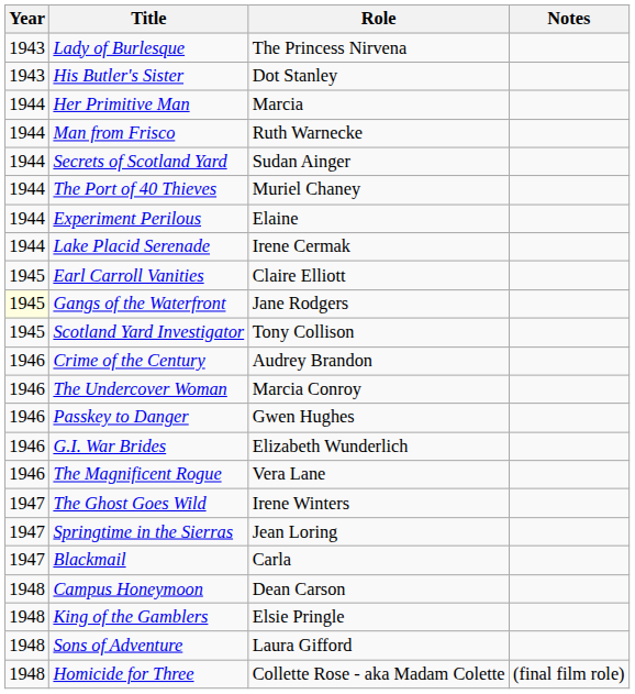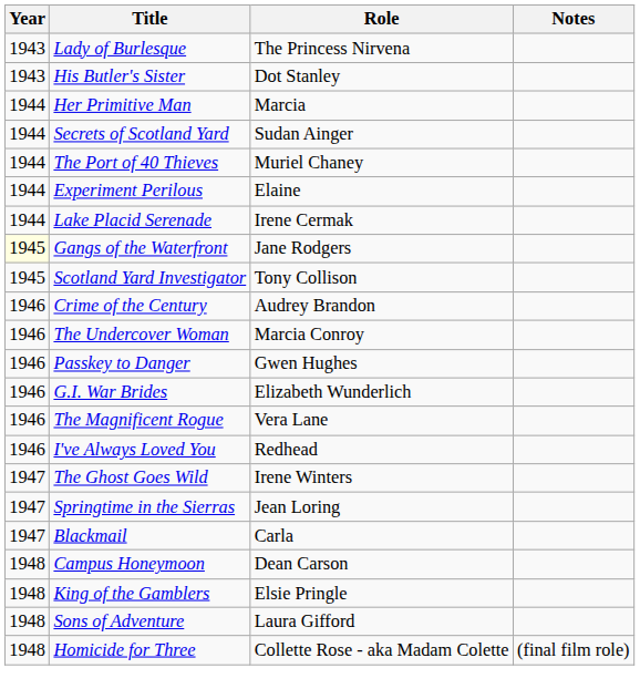 <table class="wikitable">
 <tr>
 <th>Year</th>
 <th>Title</th>
 <th>Role</th>
 <th>Notes</th>
 </tr>
 <tr>
 <td>1943</td>
 <td><em><a href='#'>Lady of Burlesque</a></em></td>
 <td>The Princess Nirvena</td>
 <td></td>
 </tr>
 <tr>
 <td>1943</td>
 <td><em><a href='#'>His Butler's Sister</a></em></td>
 <td>Dot Stanley</td>
 <td></td>
 </tr>
 <tr>
 <td>1944</td>
 <td><em><a href='#'>Her Primitive Man</a></em></td>
 <td>Marcia</td>
 <td></td>
 </tr>
 <tr>
 <td>1944</td>
-<td><em><a href='#'>Man from Frisco</a></em></td>
-<td>Ruth Warnecke</td>
-<td></td>
-</tr>
-<tr>
-<td>1944</td>
 <td><em><a href='#'>Secrets of Scotland Yard</a></em></td>
 <td>Sudan Ainger</td>
 <td></td>
 </tr>
 <tr>
 <td>1944</td>
 <td><em><a href='#'>The Port of 40 Thieves</a></em></td>
 <td>Muriel Chaney</td>
 <td></td>
 </tr>
 <tr>
 <td>1944</td>
 <td><em><a href='#'>Experiment Perilous</a></em></td>
 <td>Elaine</td>
 <td></td>
 </tr>
 <tr>
 <td>1944</td>
 <td><em><a href='#'>Lake Placid Serenade</a></em></td>
 <td>Irene Cermak</td>
-<td></td>
-</tr>
-<tr>
-<td>1945</td>
-<td><em><a href='#'>Earl Carroll Vanities</a></em></td>
-<td>Claire Elliott</td>
 <td></td>
 </tr>
 <tr>
 <td style="background: lightyellow;">1945</td>
 <td><em><a href='#'>Gangs of the Waterfront</a></em></td>
 <td>Jane Rodgers</td>
 <td></td>
 </tr>
 <tr>
 <td>1945</td>
 <td><em><a href='#'>Scotland Yard Investigator</a></em></td>
 <td>Tony Collison</td>
 <td></td>
 </tr>
 <tr>
 <td>1946</td>
 <td><em><a href='#'>Crime of the Century</a></em></td>
 <td>Audrey Brandon</td>
 <td></td>
 </tr>
 <tr>
 <td>1946</td>
 <td><em><a href='#'>The Undercover Woman</a></em></td>
 <td>Marcia Conroy</td>
 <td></td>
 </tr>
 <tr>
 <td>1946</td>
 <td><em><a href='#'>Passkey to Danger</a></em></td>
 <td>Gwen Hughes</td>
 <td></td>
 </tr>
 <tr>
 <td>1946</td>
 <td><em><a href='#'>G.I. War Brides</a></em></td>
 <td>Elizabeth Wunderlich</td>
 <td></td>
 </tr>
 <tr>
 <td>1946</td>
 <td><em><a href='#'>The Magnificent Rogue</a></em></td>
 <td>Vera Lane</td>
 <td></td>
 </tr>
 <tr>
+<td>1946</td>
+<td><em><a href='#'>I've Always Loved You</a></em></td>
+<td>Redhead</td>
+<td></td>
+</tr>
+<tr>
 <td>1947</td>
 <td><em><a href='#'>The Ghost Goes Wild</a></em></td>
 <td>Irene Winters</td>
 <td></td>
 </tr>
 <tr>
 <td>1947</td>
 <td><em><a href='#'>Springtime in the Sierras</a></em></td>
 <td>Jean Loring</td>
 <td></td>
 </tr>
 <tr>
 <td>1947</td>
 <td><em><a href='#'>Blackmail</a></em></td>
 <td>Carla</td>
 <td></td>
 </tr>
 <tr>
 <td>1948</td>
 <td><em><a href='#'>Campus Honeymoon</a></em></td>
 <td>Dean Carson</td>
 <td></td>
 </tr>
 <tr>
 <td>1948</td>
 <td><em><a href='#'>King of the Gamblers</a></em></td>
 <td>Elsie Pringle</td>
 <td></td>
 </tr>
 <tr>
 <td>1948</td>
 <td><em><a href='#'>Sons of Adventure</a></em></td>
 <td>Laura Gifford</td>
 <td></td>
 </tr>
 <tr>
 <td>1948</td>
 <td><em><a href='#'>Homicide for Three</a></em></td>
 <td>Collette Rose - aka Madam Colette</td>
 <td>(final film role)</td>
 </tr>
 </table>
